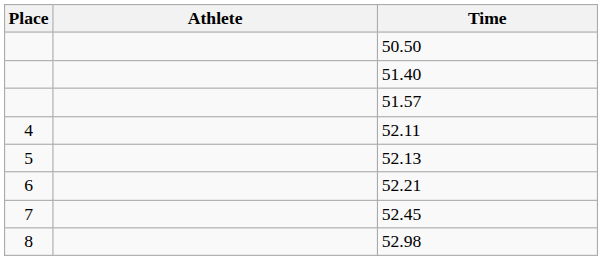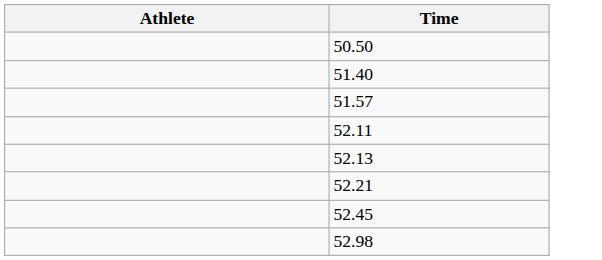 <table class=wikitable>
 <tr>
-<th>Place</th>
 <th style="width:18em">Athlete</th>
 <th style="width:12em">Time</th>
 </tr>
 <tr>
-<td align=center></td>
 <td></td>
 <td>50.50 </td>
 </tr>
 <tr>
-<td align=center></td>
 <td></td>
 <td>51.40</td>
 </tr>
 <tr>
-<td align=center></td>
 <td></td>
 <td>51.57</td>
 </tr>
 <tr>
-<td align=center>4</td>
 <td></td>
 <td>52.11</td>
 </tr>
 <tr>
-<td align=center>5</td>
 <td></td>
 <td>52.13</td>
 </tr>
 <tr>
-<td align=center>6</td>
 <td></td>
 <td>52.21</td>
 </tr>
 <tr>
-<td align=center>7</td>
 <td></td>
 <td>52.45</td>
 </tr>
 <tr>
-<td align=center>8</td>
 <td></td>
 <td>52.98</td>
 </tr>
 </table>
